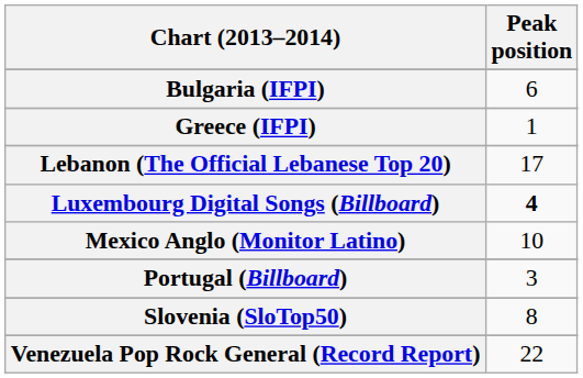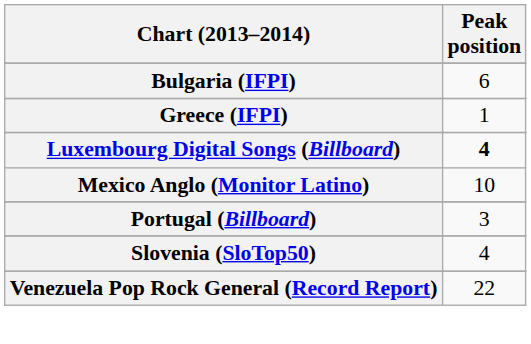 <table class="wikitable plainrowheaders sortable">
 <tr>
 <th>Chart (2013–2014)</th>
 <th>Peak<br>position</th>
 </tr>
 <tr>
 </tr>
 <tr>
 </tr>
 <tr>
 </tr>
 <tr>
 </tr>
 <tr>
 <th scope="row">Bulgaria (<a href='#'>IFPI</a>)</th>
 <td style="text-align:center;">6</td>
 </tr>
 <tr>
 </tr>
 <tr>
 </tr>
 <tr>
 </tr>
 <tr>
 </tr>
 <tr>
 </tr>
 <tr>
 </tr>
 <tr>
 </tr>
 <tr>
 </tr>
 <tr>
 <th scope="row">Greece (<a href='#'>IFPI</a>)</th>
 <td style="text-align:center;">1</td>
 </tr>
 <tr>
 </tr>
 <tr>
 </tr>
 <tr>
 </tr>
 <tr>
 </tr>
 <tr>
 </tr>
 <tr>
 </tr>
 <tr>
-<th scope="row">Lebanon (<a href='#'>The Official Lebanese Top 20</a>)</th>
-<td style="text-align:center;">17</td>
-</tr>
-<tr>
 <th scope="row"><a href='#'>Luxembourg Digital Songs</a> (<em><a href='#'>Billboard</a></em>)</th>
 <td style="text-align:center;"><strong>4</strong></td>
 </tr>
 <tr>
 <th scope="row">Mexico Anglo (<a href='#'>Monitor Latino</a>)</th>
 <td style="text-align:center;">10</td>
 </tr>
 <tr>
 </tr>
 <tr>
 </tr>
 <tr>
 </tr>
 <tr>
 </tr>
 <tr>
 </tr>
 <tr>
 <th scope="row">Portugal (<em><a href='#'>Billboard</a></em>)</th>
 <td style="text-align:center;">3</td>
 </tr>
 <tr>
 </tr>
 <tr>
 </tr>
 <tr>
 </tr>
 <tr>
 <th scope="row">Slovenia (<a href='#'>SloTop50</a>)</th>
-<td align=center>8</td>
+<td align=center>4</td>
 </tr>
 <tr>
 </tr>
 <tr>
 </tr>
 <tr>
 </tr>
 <tr>
 </tr>
 <tr>
 </tr>
 <tr>
 </tr>
 <tr>
 </tr>
 <tr>
 </tr>
 <tr>
 </tr>
 <tr>
 <th scope="row">Venezuela Pop Rock General (<a href='#'>Record Report</a>)</th>
 <td style="text-align:center;">22</td>
 </tr>
 </table>
